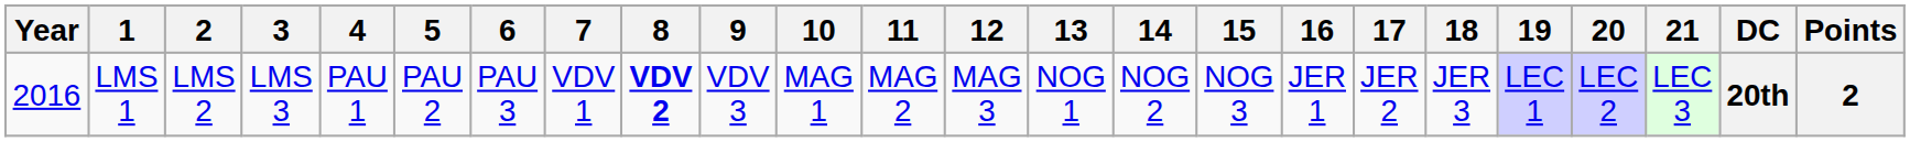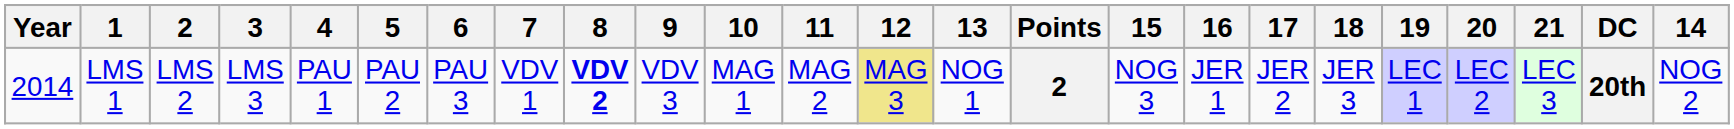 <table class="wikitable" style="text-align:center; font-size:85%">
 <tr>
 <th>Year</th>
 <th>1</th>
 <th>2</th>
 <th>3</th>
 <th>4</th>
 <th>5</th>
 <th>6</th>
 <th>7</th>
 <th>8</th>
 <th>9</th>
 <th>10</th>
 <th>11</th>
 <th>12</th>
 <th>13</th>
-<th>14</th>
+<th>Points</th>
 <th>15</th>
 <th>16</th>
 <th>17</th>
 <th>18</th>
 <th>19</th>
 <th>20</th>
 <th>21</th>
 <th>DC</th>
-<th>Points</th>
+<th>14</th>
 </tr>
 <tr>
-<td><a href='#'>2016</a></td>
+<td><a href='#'>2014</a></td>
 <td><a href='#'>LMS<br>1</a></td>
 <td><a href='#'>LMS<br>2</a></td>
 <td><a href='#'>LMS<br>3</a></td>
 <td><a href='#'>PAU<br>1</a></td>
 <td><a href='#'>PAU<br>2</a></td>
 <td><a href='#'>PAU<br>3</a></td>
 <td><a href='#'>VDV<br>1</a></td>
 <td><strong><a href='#'>VDV<br>2</a></strong></td>
 <td><a href='#'>VDV<br>3</a></td>
 <td><a href='#'>MAG<br>1</a></td>
 <td><a href='#'>MAG<br>2</a></td>
-<td><a href='#'>MAG<br>3</a></td>
+<td style="background: khaki;"><a href='#'>MAG<br>3</a></td>
 <td><a href='#'>NOG<br>1</a></td>
-<td><a href='#'>NOG<br>2</a></td>
+<th>2</th>
 <td><a href='#'>NOG<br>3</a></td>
 <td><a href='#'>JER<br>1</a></td>
 <td><a href='#'>JER<br>2</a></td>
 <td><a href='#'>JER<br>3</a></td>
 <td style="background:#CFCFFF;"><a href='#'>LEC<br>1</a><br></td>
 <td style="background:#CFCFFF;"><a href='#'>LEC<br>2</a><br></td>
 <td style="background:#DFFFDF;"><a href='#'>LEC<br>3</a><br></td>
 <th>20th</th>
-<th>2</th>
+<td><a href='#'>NOG<br>2</a></td>
 </tr>
 </table>
